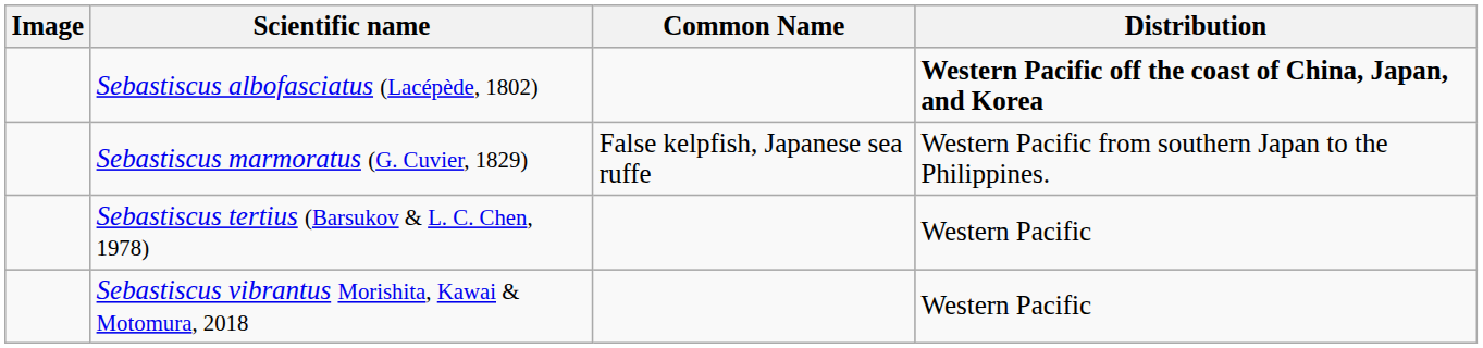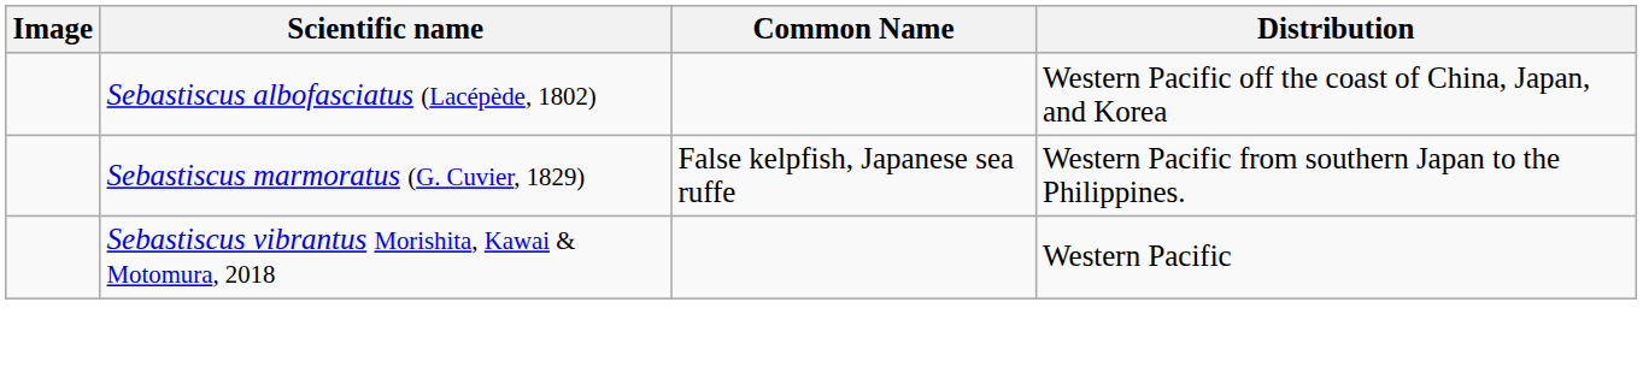 <table class="wikitable">
 <tr>
 <th>Image</th>
 <th>Scientific name</th>
 <th>Common Name</th>
 <th>Distribution</th>
 </tr>
 <tr>
 <td></td>
 <td><em><a href='#'>Sebastiscus albofasciatus</a></em> <small>(<a href='#'>Lacépède</a>, 1802)</small></td>
 <td></td>
-<td><strong>Western Pacific off the coast of China, Japan, and Korea</strong></td>
+<td>Western Pacific off the coast of China, Japan, and Korea</td>
 </tr>
 <tr>
 <td></td>
 <td><em><a href='#'>Sebastiscus marmoratus</a></em> <small>(<a href='#'>G. Cuvier</a>, 1829)</small></td>
 <td>False kelpfish, Japanese sea ruffe</td>
 <td>Western Pacific from southern Japan to the Philippines.</td>
 </tr>
 <tr>
 <td></td>
-<td><em><a href='#'>Sebastiscus tertius</a></em> <small>(<a href='#'>Barsukov</a> & <a href='#'>L. C. Chen</a>, 1978)</small></td>
-<td></td>
-<td>Western Pacific</td>
-</tr>
-<tr>
-<td></td>
 <td><em><a href='#'>Sebastiscus vibrantus</a></em> <small><a href='#'>Morishita</a>, <a href='#'>Kawai</a> & <a href='#'>Motomura</a>, 2018</small></td>
 <td></td>
 <td>Western Pacific</td>
 </tr>
 </table>
